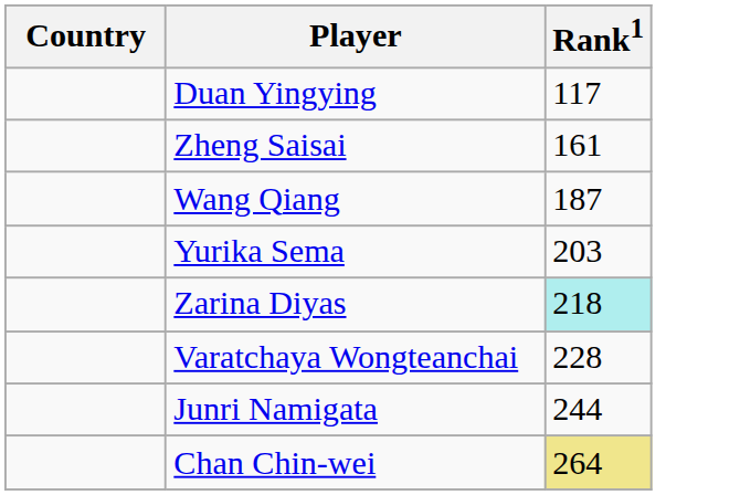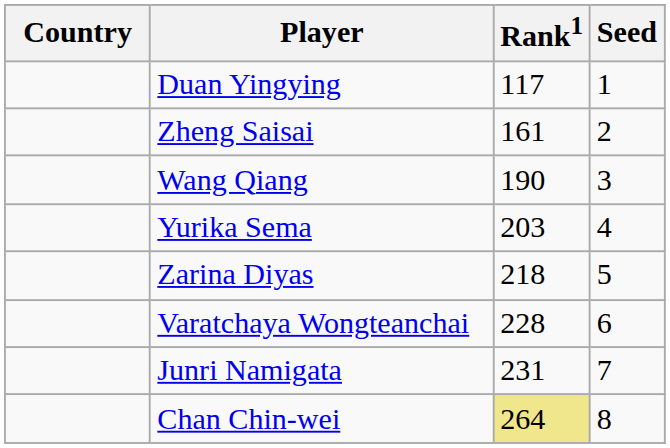 <table class="sortable wikitable">
 <tr>
 <th width="70">Country</th>
 <th width="175">Player</th>
 <th>Rank<sup>1</sup></th>
+<th>Seed</th>
 </tr>
 <tr>
 <td></td>
 <td><a href='#'>Duan Yingying</a></td>
 <td>117</td>
+<td>1</td>
 </tr>
 <tr>
 <td></td>
 <td><a href='#'>Zheng Saisai</a></td>
 <td>161</td>
+<td>2</td>
 </tr>
 <tr>
 <td></td>
 <td><a href='#'>Wang Qiang</a></td>
-<td>187</td>
+<td>190</td>
+<td>3</td>
 </tr>
 <tr>
 <td></td>
 <td><a href='#'>Yurika Sema</a></td>
 <td>203</td>
+<td>4</td>
 </tr>
 <tr>
 <td></td>
 <td><a href='#'>Zarina Diyas</a></td>
-<td style="background: paleturquoise;">218</td>
+<td>218</td>
+<td>5</td>
 </tr>
 <tr>
 <td></td>
 <td><a href='#'>Varatchaya Wongteanchai</a></td>
 <td>228</td>
+<td>6</td>
 </tr>
 <tr>
 <td></td>
 <td><a href='#'>Junri Namigata</a></td>
-<td>244</td>
+<td>231</td>
+<td>7</td>
 </tr>
 <tr>
 <td></td>
 <td><a href='#'>Chan Chin-wei</a></td>
 <td style="background: khaki;">264</td>
+<td>8</td>
 </tr>
 </table>
